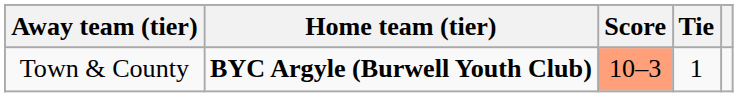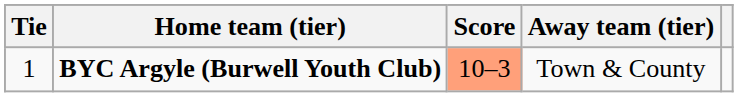 <table class="wikitable" style="text-align:center; font-size:85%">
 <tr>
-<th>Away team (tier)</th>
+<th>Tie</th>
 <th>Home team (tier)</th>
 <th>Score</th>
-<th>Tie</th>
+<th>Away team (tier)</th>
 <th></th>
 </tr>
 <tr>
-<td>Town & County</td>
+<td align="center">1</td>
 <td><strong>BYC Argyle (Burwell Youth Club)</strong></td>
 <td align="center" style="background: lightsalmon;">10–3</td>
-<td align="center">1</td>
+<td>Town & County</td>
 <td></td>
 </tr>
 </table>
